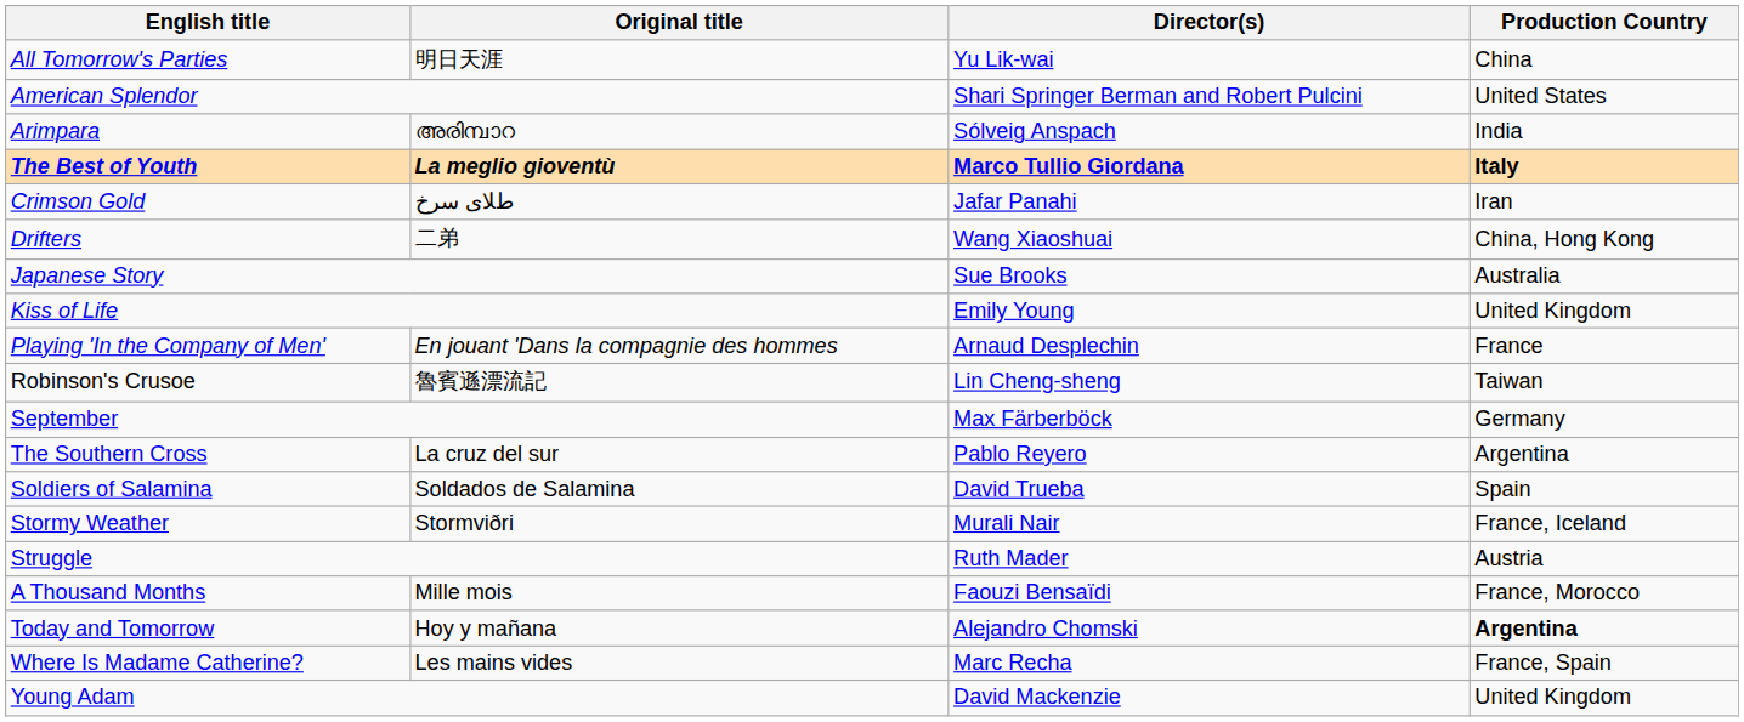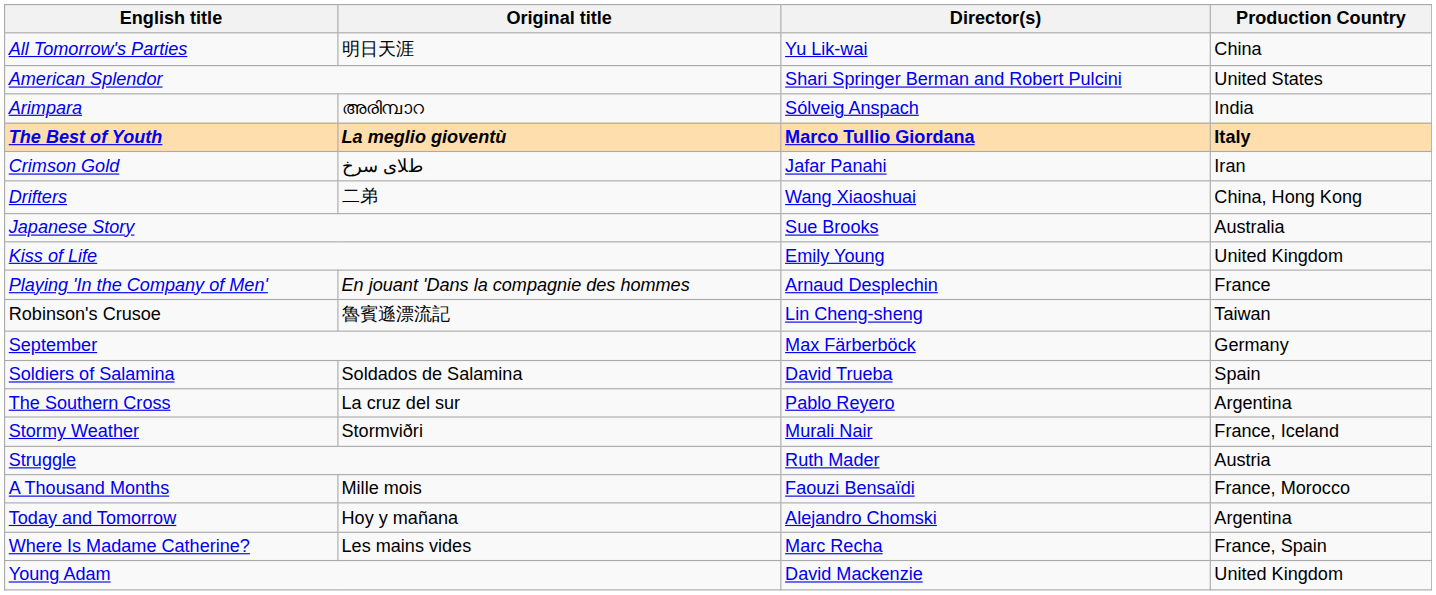 <table class="wikitable" width="100%" cellpadding="5">
 <tr>
 <th scope="col">English title</th>
 <th scope="col">Original title</th>
 <th scope="col">Director(s)</th>
 <th scope="col">Production Country</th>
 </tr>
 <tr>
 <td><em><a href='#'>All Tomorrow's Parties</a></em></td>
 <td>明日天涯</td>
 <td data-sort-value="“Makhma”"><a href='#'>Yu Lik-wai</a></td>
 <td>China</td>
 </tr>
 <tr>
 <td colspan="2"><em><a href='#'>American Splendor</a></em></td>
 <td><a href='#'>Shari Springer Berman and Robert Pulcini</a></td>
 <td>United States</td>
 </tr>
 <tr>
 <td><em><a href='#'>Arimpara</a></em></td>
 <td>അരിമ്പാറ</td>
 <td><a href='#'>Sólveig Anspach</a></td>
 <td>India</td>
 </tr>
 <tr style="background:#FFDEAD">
 <td><strong><em><a href='#'>The Best of Youth</a></em></strong></td>
 <td><strong><em>La meglio gioventù</em></strong></td>
 <td><strong><a href='#'>Marco Tullio Giordana</a></strong></td>
 <td><strong>Italy</strong></td>
 </tr>
 <tr>
 <td><em><a href='#'>Crimson Gold</a></em></td>
 <td>طلای سرخ</td>
 <td><a href='#'>Jafar Panahi</a></td>
 <td>Iran</td>
 </tr>
 <tr>
 <td><em><a href='#'>Drifters</a></em></td>
 <td>二弟</td>
 <td><a href='#'>Wang Xiaoshuai</a></td>
 <td>China, Hong Kong</td>
 </tr>
 <tr>
 <td colspan="2"><em><a href='#'>Japanese Story</a></em></td>
 <td><a href='#'>Sue Brooks</a></td>
 <td>Australia</td>
 </tr>
 <tr>
 <td colspan="2"><em><a href='#'>Kiss of Life</a></em></td>
 <td><a href='#'>Emily Young</a></td>
 <td>United Kingdom</td>
 </tr>
 <tr>
 <td><em><a href='#'>Playing 'In the Company of Men'</a></em></td>
 <td><em>En jouant 'Dans la compagnie des hommes<strong></td>
 <td><a href='#'>Arnaud Desplechin</a></td>
 <td>France</td>
 </tr>
 <tr>
 <td></em>Robinson's Crusoe<em></td>
 <td>魯賓遜漂流記</td>
 <td><a href='#'>Lin Cheng-sheng</a></td>
 <td>Taiwan</td>
 </tr>
 <tr>
 <td colspan="2"></em><a href='#'>September</a><em></td>
 <td><a href='#'>Max Färberböck</a></td>
 <td>Germany</td>
 </tr>
 <tr>
+<td></em><a href='#'>Soldiers of Salamina</a><em></td>
+<td></em>Soldados de Salamina<em></td>
+<td><a href='#'>David Trueba</a></td>
+<td>Spain</td>
+</tr>
+<tr>
 <td></em><a href='#'>The Southern Cross</a><em></td>
 <td></em>La cruz del sur<em></td>
 <td><a href='#'>Pablo Reyero</a></td>
 <td>Argentina</td>
-</tr>
-<tr>
-<td></em><a href='#'>Soldiers of Salamina</a><em></td>
-<td></em>Soldados de Salamina<em></td>
-<td><a href='#'>David Trueba</a></td>
-<td>Spain</td>
 </tr>
 <tr>
 <td></em><a href='#'>Stormy Weather</a><em></td>
 <td></em>Stormviðri<em></td>
 <td><a href='#'>Murali Nair</a></td>
 <td>France, Iceland</td>
 </tr>
 <tr>
 <td colspan="2"></em><a href='#'>Struggle</a><em></td>
 <td><a href='#'>Ruth Mader</a></td>
 <td>Austria</td>
 </tr>
 <tr>
 <td></em><a href='#'>A Thousand Months</a><em></td>
 <td></em>Mille mois<em></td>
 <td><a href='#'>Faouzi Bensaïdi</a></td>
 <td>France, Morocco</td>
 </tr>
 <tr>
 <td></em><a href='#'>Today and Tomorrow</a><em></td>
 <td></em>Hoy y mañana<em></td>
 <td><a href='#'>Alejandro Chomski</a></td>
-<td><strong>Argentina</strong></td>
+<td>Argentina</td>
 </tr>
 <tr>
 <td></em><a href='#'>Where Is Madame Catherine?</a><em></td>
 <td></em>Les mains vides<em></td>
 <td><a href='#'>Marc Recha</a></td>
 <td>France, Spain</td>
 </tr>
 <tr>
 <td colspan="2"></em><a href='#'>Young Adam</a><em></td>
 <td><a href='#'>David Mackenzie</a></td>
 <td>United Kingdom</td>
 </tr>
 </table>
